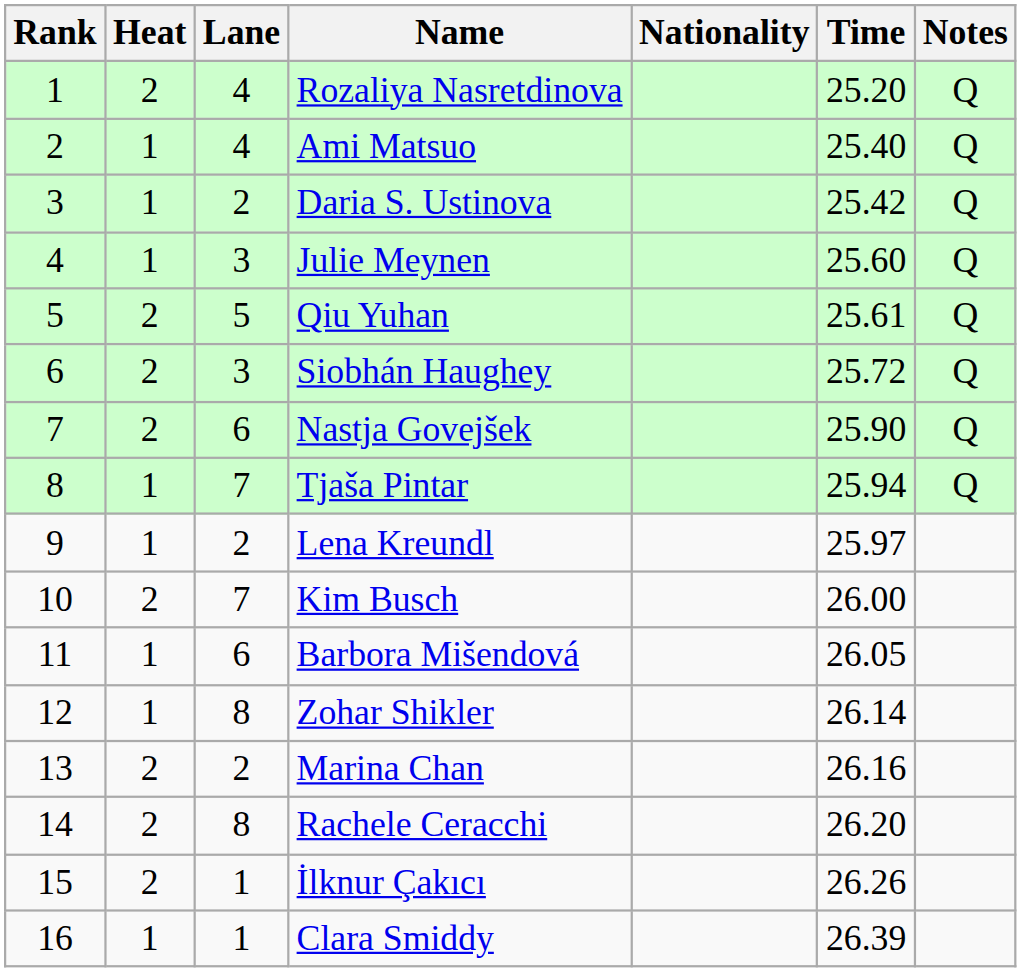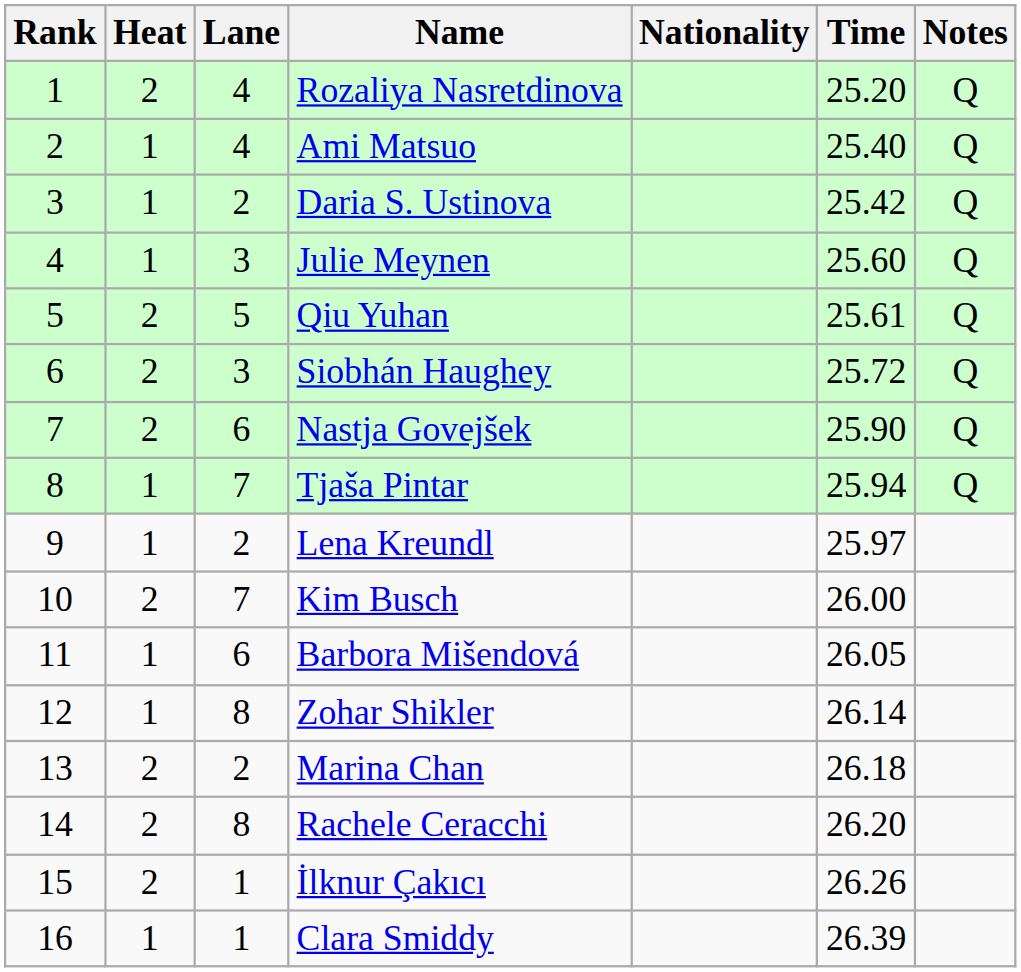 <table class="wikitable sortable" style="text-align:center">
 <tr>
 <th>Rank</th>
 <th>Heat</th>
 <th>Lane</th>
 <th>Name</th>
 <th>Nationality</th>
 <th>Time</th>
 <th>Notes</th>
 </tr>
 <tr bgcolor=ccffcc>
 <td>1</td>
 <td>2</td>
 <td>4</td>
 <td align=left><a href='#'>Rozaliya Nasretdinova</a></td>
 <td align=left></td>
 <td>25.20</td>
 <td>Q</td>
 </tr>
 <tr bgcolor=ccffcc>
 <td>2</td>
 <td>1</td>
 <td>4</td>
 <td align=left><a href='#'>Ami Matsuo</a></td>
 <td align=left></td>
 <td>25.40</td>
 <td>Q</td>
 </tr>
 <tr bgcolor=ccffcc>
 <td>3</td>
 <td>1</td>
 <td>2</td>
 <td align=left><a href='#'>Daria S. Ustinova</a></td>
 <td align=left></td>
 <td>25.42</td>
 <td>Q</td>
 </tr>
 <tr bgcolor=ccffcc>
 <td>4</td>
 <td>1</td>
 <td>3</td>
 <td align=left><a href='#'>Julie Meynen</a></td>
 <td align=left></td>
 <td>25.60</td>
 <td>Q</td>
 </tr>
 <tr bgcolor=ccffcc>
 <td>5</td>
 <td>2</td>
 <td>5</td>
 <td align=left><a href='#'>Qiu Yuhan</a></td>
 <td align=left></td>
 <td>25.61</td>
 <td>Q</td>
 </tr>
 <tr bgcolor=ccffcc>
 <td>6</td>
 <td>2</td>
 <td>3</td>
 <td align=left><a href='#'>Siobhán Haughey</a></td>
 <td align=left></td>
 <td>25.72</td>
 <td>Q</td>
 </tr>
 <tr bgcolor=ccffcc>
 <td>7</td>
 <td>2</td>
 <td>6</td>
 <td align=left><a href='#'>Nastja Govejšek</a></td>
 <td align=left></td>
 <td>25.90</td>
 <td>Q</td>
 </tr>
 <tr bgcolor=ccffcc>
 <td>8</td>
 <td>1</td>
 <td>7</td>
 <td align=left><a href='#'>Tjaša Pintar</a></td>
 <td align=left></td>
 <td>25.94</td>
 <td>Q</td>
 </tr>
 <tr>
 <td>9</td>
 <td>1</td>
 <td>2</td>
 <td align=left><a href='#'>Lena Kreundl</a></td>
 <td align=left></td>
 <td>25.97</td>
 <td></td>
 </tr>
 <tr>
 <td>10</td>
 <td>2</td>
 <td>7</td>
 <td align=left><a href='#'>Kim Busch</a></td>
 <td align=left></td>
 <td>26.00</td>
 <td></td>
 </tr>
 <tr>
 <td>11</td>
 <td>1</td>
 <td>6</td>
 <td align=left><a href='#'>Barbora Mišendová</a></td>
 <td align=left></td>
 <td>26.05</td>
 <td></td>
 </tr>
 <tr>
 <td>12</td>
 <td>1</td>
 <td>8</td>
 <td align=left><a href='#'>Zohar Shikler</a></td>
 <td align=left></td>
 <td>26.14</td>
 <td></td>
 </tr>
 <tr>
 <td>13</td>
 <td>2</td>
 <td>2</td>
 <td align=left><a href='#'>Marina Chan</a></td>
 <td align=left></td>
-<td>26.16</td>
+<td>26.18</td>
 <td></td>
 </tr>
 <tr>
 <td>14</td>
 <td>2</td>
 <td>8</td>
 <td align=left><a href='#'>Rachele Ceracchi</a></td>
 <td align=left></td>
 <td>26.20</td>
 <td></td>
 </tr>
 <tr>
 <td>15</td>
 <td>2</td>
 <td>1</td>
 <td align=left><a href='#'>İlknur Çakıcı</a></td>
 <td align=left></td>
 <td>26.26</td>
 <td></td>
 </tr>
 <tr>
 <td>16</td>
 <td>1</td>
 <td>1</td>
 <td align=left><a href='#'>Clara Smiddy</a></td>
 <td align=left></td>
 <td>26.39</td>
 <td></td>
 </tr>
 </table>
